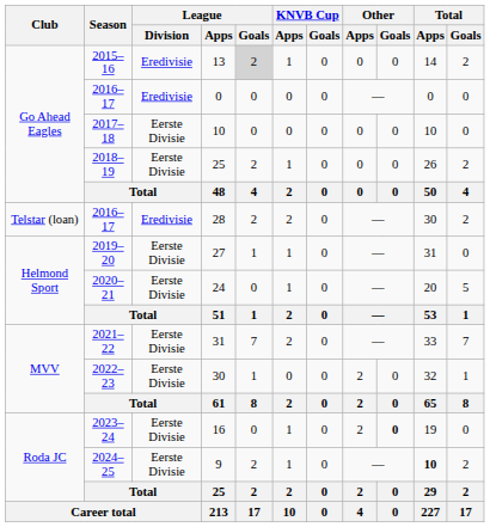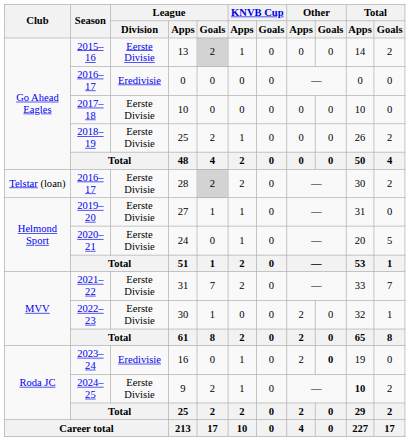 <table class="wikitable" style="text-align:center">
 <tr>
 <th rowspan="2">Club</th>
 <th rowspan="2">Season</th>
 <th colspan="3">League</th>
 <th colspan="2"><a href='#'>KNVB Cup</a></th>
 <th colspan="2">Other</th>
 <th colspan="2">Total</th>
 </tr>
 <tr>
 <th>Division</th>
 <th>Apps</th>
 <th>Goals</th>
 <th>Apps</th>
 <th>Goals</th>
 <th>Apps</th>
 <th>Goals</th>
 <th>Apps</th>
 <th>Goals</th>
 </tr>
 <tr>
 <td rowspan="5"><a href='#'>Go Ahead Eagles</a></td>
 <td><a href='#'>2015–16</a></td>
-<td><a href='#'>Eredivisie</a></td>
+<td><a href='#'>Eerste Divisie</a></td>
 <td>13</td>
 <td style="background: lightgrey;">2</td>
 <td>1</td>
 <td>0</td>
 <td>0</td>
 <td>0</td>
 <td>14</td>
 <td>2</td>
 </tr>
 <tr>
 <td><a href='#'>2016–17</a></td>
 <td><a href='#'>Eredivisie</a></td>
 <td>0</td>
 <td>0</td>
 <td>0</td>
 <td>0</td>
 <td colspan="2">—</td>
 <td>0</td>
 <td>0</td>
 </tr>
 <tr>
 <td><a href='#'>2017–18</a></td>
 <td>Eerste Divisie</td>
 <td>10</td>
 <td>0</td>
 <td>0</td>
 <td>0</td>
 <td>0</td>
 <td>0</td>
 <td>10</td>
 <td>0</td>
 </tr>
 <tr>
 <td><a href='#'>2018–19</a></td>
 <td>Eerste Divisie</td>
 <td>25</td>
 <td>2</td>
 <td>1</td>
 <td>0</td>
 <td>0</td>
 <td>0</td>
 <td>26</td>
 <td>2</td>
 </tr>
 <tr>
 <th colspan="2">Total</th>
 <th>48</th>
 <th>4</th>
 <th>2</th>
 <th>0</th>
 <th>0</th>
 <th>0</th>
 <th>50</th>
 <th>4</th>
 </tr>
 <tr>
 <td><a href='#'>Telstar</a> (loan)</td>
 <td><a href='#'>2016–17</a></td>
-<td><a href='#'>Eredivisie</a></td>
+<td>Eerste Divisie</td>
 <td>28</td>
-<td>2</td>
+<td style="background: lightgrey;">2</td>
 <td>2</td>
 <td>0</td>
 <td colspan="2">—</td>
 <td>30</td>
 <td>2</td>
 </tr>
 <tr>
 <td rowspan="3"><a href='#'>Helmond Sport</a></td>
 <td><a href='#'>2019–20</a></td>
 <td>Eerste Divisie</td>
 <td>27</td>
 <td>1</td>
 <td>1</td>
 <td>0</td>
 <td colspan="2">—</td>
 <td>31</td>
 <td>0</td>
 </tr>
 <tr>
 <td><a href='#'>2020–21</a></td>
 <td>Eerste Divisie</td>
 <td>24</td>
 <td>0</td>
 <td>1</td>
 <td>0</td>
 <td colspan="2">—</td>
 <td>20</td>
 <td>5</td>
 </tr>
 <tr>
 <th colspan="2">Total</th>
 <th>51</th>
 <th>1</th>
 <th>2</th>
 <th>0</th>
 <th colspan="2">—</th>
 <th>53</th>
 <th>1</th>
 </tr>
 <tr>
 <td rowspan="3"><a href='#'>MVV</a></td>
 <td><a href='#'>2021–22</a></td>
 <td>Eerste Divisie</td>
 <td>31</td>
 <td>7</td>
 <td>2</td>
 <td>0</td>
 <td colspan="2">—</td>
 <td>33</td>
 <td>7</td>
 </tr>
 <tr>
 <td><a href='#'>2022–23</a></td>
 <td>Eerste Divisie</td>
 <td>30</td>
 <td>1</td>
 <td>0</td>
 <td>0</td>
 <td>2</td>
 <td>0</td>
 <td>32</td>
 <td>1</td>
 </tr>
 <tr>
 <th colspan="2">Total</th>
 <th>61</th>
 <th>8</th>
 <th>2</th>
 <th>0</th>
 <th>2</th>
 <th>0</th>
 <th>65</th>
 <th>8</th>
 </tr>
 <tr>
 <td rowspan="3"><a href='#'>Roda JC</a></td>
 <td><a href='#'>2023–24</a></td>
-<td>Eerste Divisie</td>
+<td><a href='#'>Eredivisie</a></td>
 <td>16</td>
 <td>0</td>
 <td>1</td>
 <td>0</td>
 <td>2</td>
 <td><strong>0</strong></td>
 <td>19</td>
 <td>0</td>
 </tr>
 <tr>
 <td><a href='#'>2024–25</a></td>
 <td>Eerste Divisie</td>
 <td>9</td>
 <td>2</td>
 <td>1</td>
 <td>0</td>
 <td colspan="2">—</td>
 <td><strong>10</strong></td>
 <td>2</td>
 </tr>
 <tr>
 <th colspan="2">Total</th>
 <th>25</th>
 <th>2</th>
 <th>2</th>
 <th>0</th>
 <th>2</th>
 <th>0</th>
 <th>29</th>
 <th>2</th>
 </tr>
 <tr>
 <th colspan="3">Career total</th>
 <th>213</th>
 <th>17</th>
 <th>10</th>
 <th>0</th>
 <th>4</th>
 <th>0</th>
 <th>227</th>
 <th>17</th>
 </tr>
 </table>
